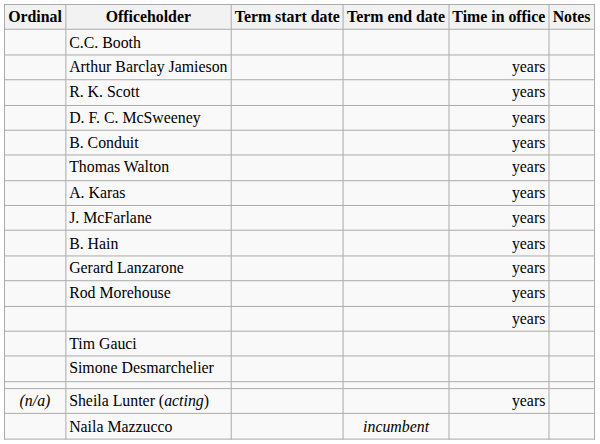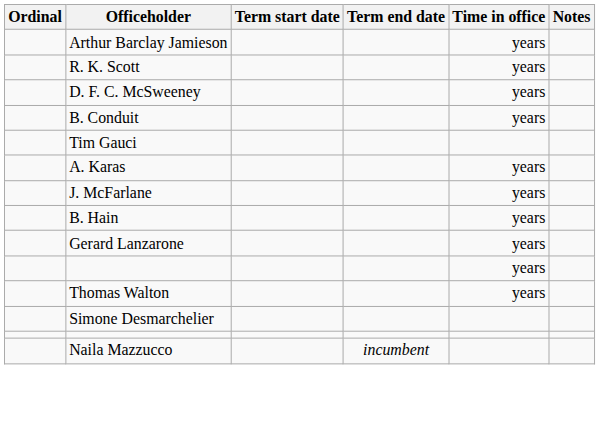 <table class='wikitable sortable'>
 <tr>
 <th>Ordinal</th>
 <th>Officeholder</th>
 <th>Term start date</th>
 <th>Term end date</th>
 <th>Time in office</th>
 <th>Notes</th>
-</tr>
-<tr>
-<td align=center></td>
-<td>C.C. Booth</td>
-<td align=center></td>
-<td align=center></td>
-<td align=right></td>
-<td></td>
 </tr>
 <tr>
 <td align=center></td>
 <td>Arthur Barclay Jamieson</td>
 <td align=center></td>
 <td align=center></td>
 <td align=right> years</td>
 <td></td>
 </tr>
 <tr>
 <td align=center></td>
 <td>R. K. Scott</td>
 <td align=center></td>
 <td align=center></td>
 <td align=right> years</td>
 <td></td>
 </tr>
 <tr>
 <td align=center></td>
 <td>D. F. C. McSweeney</td>
 <td align=center></td>
 <td align=center></td>
 <td align=right> years</td>
 <td></td>
 </tr>
 <tr>
 <td align=center></td>
 <td>B. Conduit</td>
 <td align=center></td>
 <td align=center></td>
 <td align=right> years</td>
 <td></td>
 </tr>
 <tr>
 <td align=center></td>
-<td>Thomas Walton</td>
+<td>Tim Gauci</td>
 <td align=center></td>
 <td align=center></td>
-<td align=right> years</td>
+<td align=right></td>
 <td></td>
 </tr>
 <tr>
 <td align=center></td>
 <td>A. Karas</td>
 <td align=center></td>
 <td align=center></td>
 <td align=right> years</td>
 <td></td>
 </tr>
 <tr>
 <td align=center></td>
 <td>J. McFarlane</td>
 <td align=center></td>
 <td align=center></td>
 <td align=right> years</td>
 <td></td>
 </tr>
 <tr>
 <td align=center></td>
 <td>B. Hain</td>
 <td align=center></td>
 <td align=center></td>
 <td align=right> years</td>
 <td></td>
 </tr>
 <tr>
 <td align=center></td>
 <td>Gerard Lanzarone</td>
 <td align=center></td>
 <td align=center></td>
 <td align=right> years</td>
 <td></td>
 </tr>
 <tr>
 <td align=center></td>
-<td>Rod Morehouse</td>
-<td align=center></td>
-<td align=center></td>
-<td align=right> years</td>
-<td></td>
-</tr>
-<tr>
-<td align=center></td>
 <td></td>
 <td align=center></td>
 <td align=center></td>
 <td align=right> years</td>
 <td></td>
 </tr>
 <tr>
 <td align=center></td>
-<td>Tim Gauci</td>
+<td>Thomas Walton</td>
 <td align=center></td>
 <td align=center></td>
-<td align=right></td>
+<td align=right> years</td>
 <td></td>
 </tr>
 <tr>
 <td align=center></td>
 <td>Simone Desmarchelier</td>
 <td align=center></td>
 <td align=center></td>
 <td align=right></td>
 <td></td>
 </tr>
 <tr>
 <td align=center></td>
 <td></td>
 <td align=center></td>
 <td align=center></td>
 <td align=right></td>
 <td></td>
 </tr>
 <tr>
-<td align=center><em>(n/a)</em></td>
-<td>Sheila Lunter (<em>acting</em>)</td>
-<td align=center></td>
-<td align=center></td>
-<td align=right> years</td>
-<td></td>
-</tr>
-<tr>
 <td align=center></td>
 <td>Naila Mazzucco</td>
 <td align=center></td>
 <td align=center><em>incumbent</em></td>
 <td align=right></td>
 <td></td>
 </tr>
 </table>
